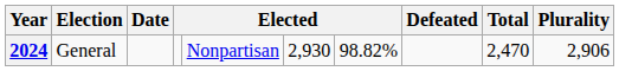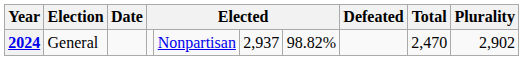 <table class="wikitable">
 <tr>
 <th>Year</th>
 <th>Election</th>
 <th>Date</th>
 <th colspan="4">Elected</th>
 <th colspan="4">Defeated</th>
 <th>Total</th>
 <th>Plurality</th>
 </tr>
 <tr>
 <th><a href='#'>2024</a></th>
 <td valign="top">General</td>
 <td valign="top"></td>
 <td valign="top"></td>
 <td valign="top" ><a href='#'>Nonpartisan</a></td>
-<td align="right" valign="top">2,930</td>
+<td align="right" valign="top">2,937</td>
 <td align="right" valign="top">98.82%</td>
 <td colspan="4" valign="top"></td>
 <td align="right" valign="top">2,470</td>
-<td align="right" valign="top">2,906</td>
+<td align="right" valign="top">2,902</td>
 </tr>
 </table>
